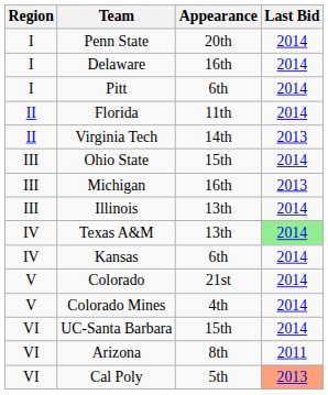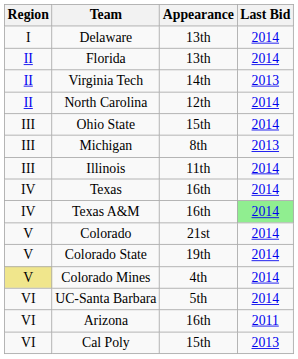 <table class="wikitable sortable" style="text-align:center">
 <tr>
 <th>Region</th>
 <th>Team</th>
 <th>Appearance</th>
 <th>Last Bid</th>
 </tr>
 <tr>
 <td>I</td>
-<td>Penn State</td>
-<td>20th</td>
-<td><a href='#'>2014</a></td>
-</tr>
-<tr>
-<td>I</td>
 <td>Delaware</td>
-<td>16th</td>
-<td><a href='#'>2014</a></td>
-</tr>
-<tr>
-<td>I</td>
-<td>Pitt</td>
-<td>6th</td>
+<td>13th</td>
 <td><a href='#'>2014</a></td>
 </tr>
 <tr>
 <td><a href='#'>II</a></td>
 <td>Florida</td>
-<td>11th</td>
+<td>13th</td>
 <td><a href='#'>2014</a></td>
 </tr>
 <tr>
 <td><a href='#'>II</a></td>
 <td>Virginia Tech</td>
 <td>14th</td>
 <td><a href='#'>2013</a></td>
+</tr>
+<tr>
+<td><a href='#'>II</a></td>
+<td>North Carolina</td>
+<td>12th</td>
+<td><a href='#'>2014</a></td>
 </tr>
 <tr>
 <td>III</td>
 <td>Ohio State</td>
 <td>15th</td>
 <td><a href='#'>2014</a></td>
 </tr>
 <tr>
 <td>III</td>
 <td>Michigan</td>
-<td>16th</td>
+<td>8th</td>
 <td><a href='#'>2013</a></td>
 </tr>
 <tr>
 <td>III</td>
 <td>Illinois</td>
-<td>13th</td>
+<td>11th</td>
+<td><a href='#'>2014</a></td>
+</tr>
+<tr>
+<td>IV</td>
+<td>Texas</td>
+<td>16th</td>
 <td><a href='#'>2014</a></td>
 </tr>
 <tr>
 <td>IV</td>
 <td>Texas A&M</td>
-<td>13th</td>
+<td>16th</td>
 <td style="background: lightgreen;"><a href='#'>2014</a></td>
-</tr>
-<tr>
-<td>IV</td>
-<td>Kansas</td>
-<td>6th</td>
-<td><a href='#'>2014</a></td>
 </tr>
 <tr>
 <td>V</td>
 <td>Colorado</td>
 <td>21st</td>
 <td><a href='#'>2014</a></td>
 </tr>
 <tr>
 <td>V</td>
+<td>Colorado State</td>
+<td>19th</td>
+<td><a href='#'>2014</a></td>
+</tr>
+<tr>
+<td style="background: khaki;">V</td>
 <td>Colorado Mines</td>
 <td>4th</td>
 <td><a href='#'>2014</a></td>
 </tr>
 <tr>
 <td>VI</td>
 <td>UC-Santa Barbara</td>
-<td>15th</td>
+<td>5th</td>
 <td><a href='#'>2014</a></td>
 </tr>
 <tr>
 <td>VI</td>
 <td>Arizona</td>
-<td>8th</td>
+<td>16th</td>
 <td><a href='#'>2011</a></td>
 </tr>
 <tr>
 <td>VI</td>
 <td>Cal Poly</td>
-<td>5th</td>
-<td style="background: lightsalmon;"><a href='#'>2013</a></td>
+<td>15th</td>
+<td><a href='#'>2013</a></td>
 </tr>
 </table>
